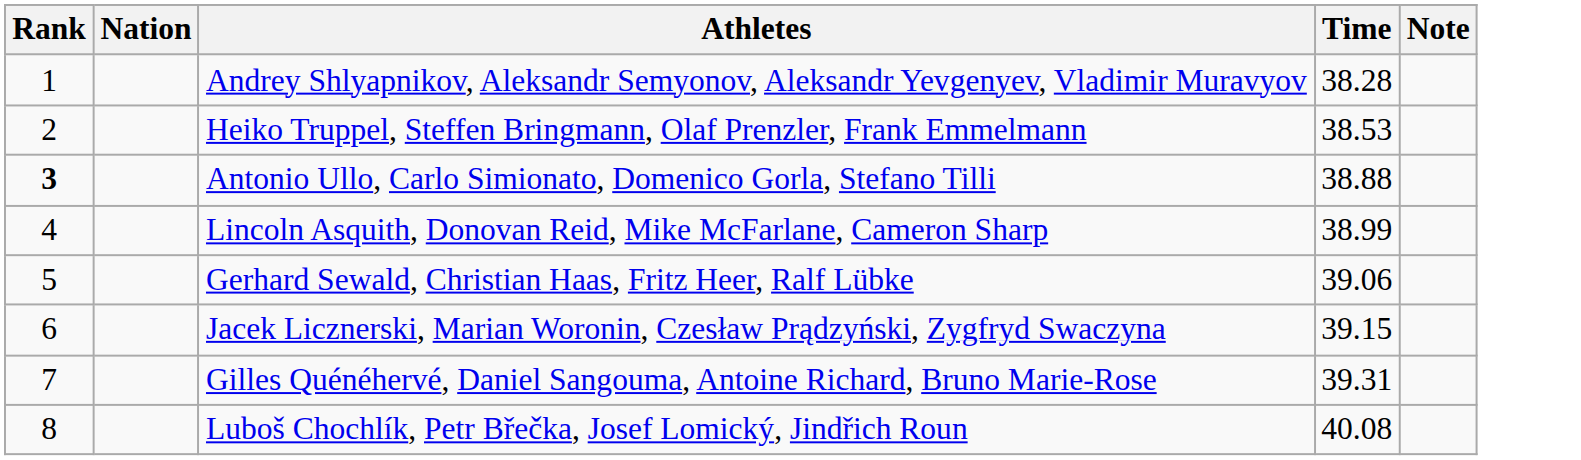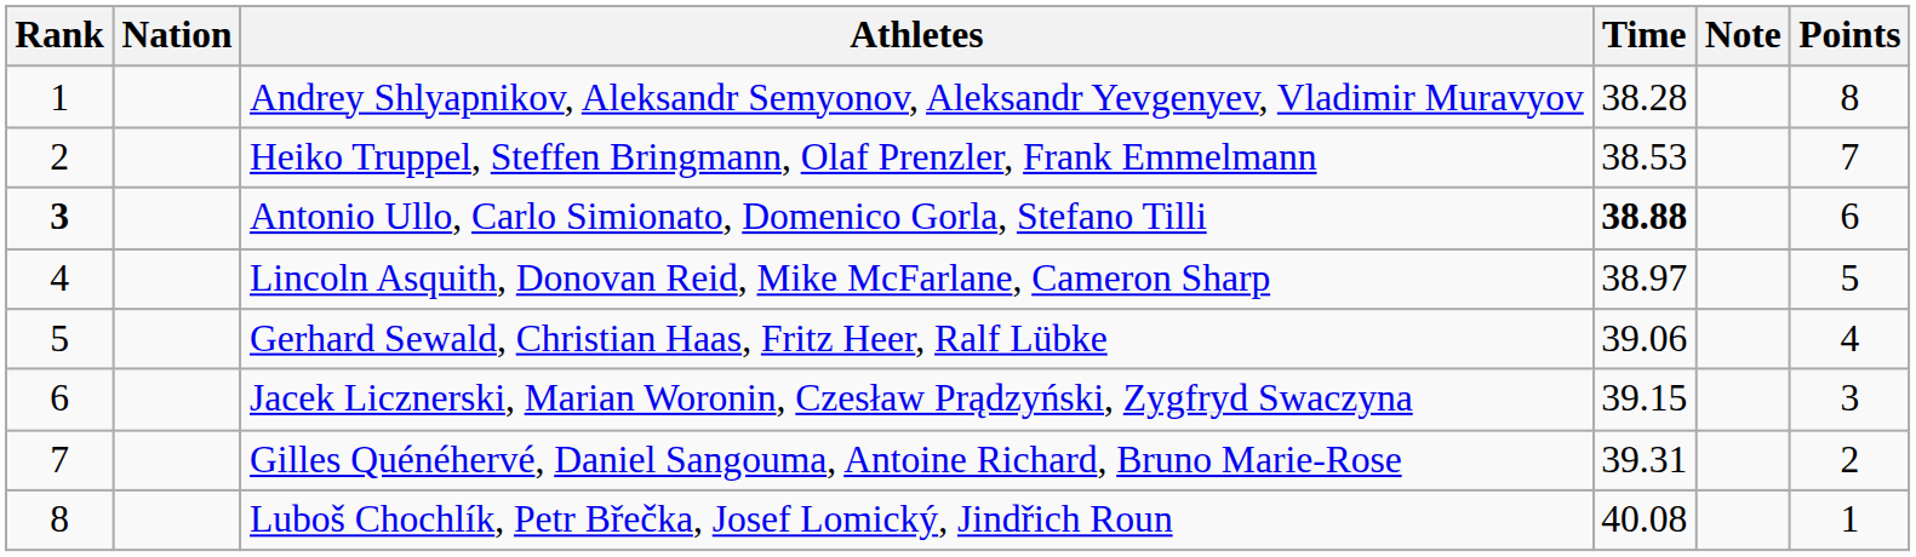 <table class="wikitable sortable" style="text-align:center">
 <tr>
 <th>Rank</th>
 <th>Nation</th>
 <th>Athletes</th>
 <th>Time</th>
 <th>Note</th>
+<th>Points</th>
 </tr>
 <tr>
 <td>1</td>
 <td align=left></td>
 <td align=left><a href='#'>Andrey Shlyapnikov</a>, <a href='#'>Aleksandr Semyonov</a>, <a href='#'>Aleksandr Yevgenyev</a>, <a href='#'>Vladimir Muravyov</a></td>
 <td>38.28</td>
 <td></td>
+<td>8</td>
 </tr>
 <tr>
 <td>2</td>
 <td align=left></td>
 <td align=left><a href='#'>Heiko Truppel</a>, <a href='#'>Steffen Bringmann</a>, <a href='#'>Olaf Prenzler</a>, <a href='#'>Frank Emmelmann</a></td>
 <td>38.53</td>
 <td></td>
+<td>7</td>
 </tr>
 <tr>
 <td><strong>3</strong></td>
 <td align=left></td>
 <td align=left><a href='#'>Antonio Ullo</a>, <a href='#'>Carlo Simionato</a>, <a href='#'>Domenico Gorla</a>, <a href='#'>Stefano Tilli</a></td>
-<td>38.88</td>
+<td><strong>38.88</strong></td>
 <td></td>
+<td>6</td>
 </tr>
 <tr>
 <td>4</td>
 <td align=left></td>
 <td align=left><a href='#'>Lincoln Asquith</a>, <a href='#'>Donovan Reid</a>, <a href='#'>Mike McFarlane</a>, <a href='#'>Cameron Sharp</a></td>
-<td>38.99</td>
+<td>38.97</td>
 <td></td>
+<td>5</td>
 </tr>
 <tr>
 <td>5</td>
 <td align=left></td>
 <td align=left><a href='#'>Gerhard Sewald</a>, <a href='#'>Christian Haas</a>, <a href='#'>Fritz Heer</a>, <a href='#'>Ralf Lübke</a></td>
 <td>39.06</td>
 <td></td>
+<td>4</td>
 </tr>
 <tr>
 <td>6</td>
 <td align=left></td>
 <td align=left><a href='#'>Jacek Licznerski</a>, <a href='#'>Marian Woronin</a>, <a href='#'>Czesław Prądzyński</a>, <a href='#'>Zygfryd Swaczyna</a></td>
 <td>39.15</td>
 <td></td>
+<td>3</td>
 </tr>
 <tr>
 <td>7</td>
 <td align=left></td>
 <td align=left><a href='#'>Gilles Quénéhervé</a>, <a href='#'>Daniel Sangouma</a>, <a href='#'>Antoine Richard</a>, <a href='#'>Bruno Marie-Rose</a></td>
 <td>39.31</td>
 <td></td>
+<td>2</td>
 </tr>
 <tr>
 <td>8</td>
 <td align=left></td>
 <td align=left><a href='#'>Luboš Chochlík</a>, <a href='#'>Petr Břečka</a>, <a href='#'>Josef Lomický</a>, <a href='#'>Jindřich Roun</a></td>
 <td>40.08</td>
 <td></td>
+<td>1</td>
 </tr>
 </table>
